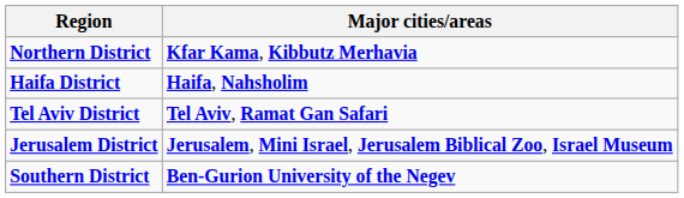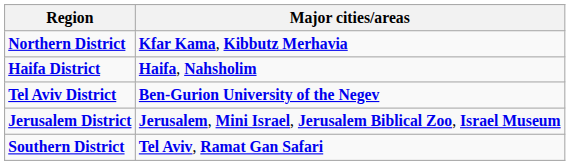 <table class="wikitable" style="font-size:90%">
 <tr>
 <th>Region</th>
 <th>Major cities/areas</th>
 </tr>
 <tr>
 <td><strong><a href='#'>Northern District</a></strong></td>
 <td><strong><a href='#'>Kfar Kama</a></strong>, <strong><a href='#'>Kibbutz Merhavia</a></strong></td>
 </tr>
 <tr>
 <td> <strong><a href='#'>Haifa District</a></strong></td>
 <td><strong><a href='#'>Haifa</a></strong>, <strong><a href='#'>Nahsholim</a></strong></td>
 </tr>
 <tr>
 <td> <strong><a href='#'>Tel Aviv District</a></strong></td>
-<td><strong><a href='#'>Tel Aviv</a></strong>, <strong><a href='#'>Ramat Gan Safari</a></strong></td>
+<td><strong><a href='#'>Ben-Gurion University of the Negev</a></strong></td>
 </tr>
 <tr>
 <td> <strong><a href='#'>Jerusalem District</a></strong></td>
 <td><strong><a href='#'>Jerusalem</a></strong>, <strong><a href='#'>Mini Israel</a></strong>, <strong><a href='#'>Jerusalem Biblical Zoo</a></strong>, <strong><a href='#'>Israel Museum</a></strong></td>
 </tr>
 <tr>
 <td><strong><a href='#'>Southern District</a></strong></td>
-<td><strong><a href='#'>Ben-Gurion University of the Negev</a></strong></td>
+<td><strong><a href='#'>Tel Aviv</a></strong>, <strong><a href='#'>Ramat Gan Safari</a></strong></td>
 </tr>
 </table>
